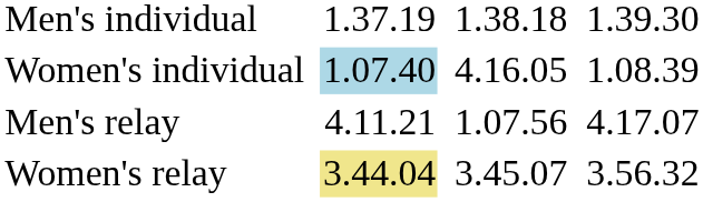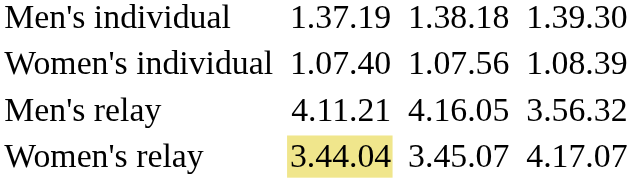 <table>
 <tr style="vertical-align:top;">
 <td>Men's individual</td>
 <td></td>
 <td style="text-align:right;">1.37.19</td>
 <td></td>
 <td style="text-align:right;">1.38.18</td>
 <td></td>
 <td style="text-align:right;">1.39.30</td>
 </tr>
 <tr style="vertical-align:top;">
 <td>Women's individual</td>
 <td></td>
-<td style="background: lightblue; text-align:right;">1.07.40</td>
+<td style="text-align:right;">1.07.40</td>
 <td></td>
-<td style="text-align:right;">4.16.05</td>
+<td style="text-align:right;">1.07.56</td>
 <td></td>
 <td style="text-align:right;">1.08.39</td>
 </tr>
 <tr style="vertical-align:top;">
 <td>Men's relay</td>
 <td></td>
 <td style="text-align:right;">4.11.21</td>
 <td></td>
-<td style="text-align:right;">1.07.56</td>
+<td style="text-align:right;">4.16.05</td>
 <td></td>
-<td style="text-align:right;">4.17.07</td>
+<td style="text-align:right;">3.56.32</td>
 </tr>
 <tr style="vertical-align:top;">
 <td>Women's relay</td>
 <td></td>
 <td style="background: khaki; text-align:right;">3.44.04</td>
 <td></td>
 <td style="text-align:right;">3.45.07</td>
 <td></td>
-<td style="text-align:right;">3.56.32</td>
+<td style="text-align:right;">4.17.07</td>
 </tr>
 </table>
